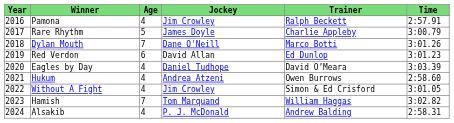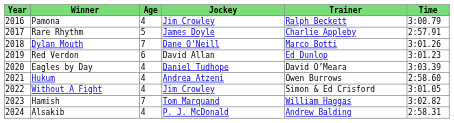 <table class = "sortable" | border="1" style="border-collapse: collapse; font-size:90%">
 <tr bgcolor="#77dd77" align="center">
 <th style="width:36px"><strong>Year</strong></th>
 <th style="width:160px"><strong>Winner</strong></th>
 <th style="width:30px"><strong>Age</strong></th>
 <th style="width:180px"><strong>Jockey</strong></th>
 <th style="width:180px"><strong>Trainer</strong></th>
 <th style="width:60px"><strong>Time</strong></th>
 </tr>
 <tr>
 <td>2016</td>
 <td>Pamona</td>
 <td>4</td>
 <td><a href='#'>Jim Crowley</a></td>
 <td><a href='#'>Ralph Beckett</a></td>
-<td>2:57.91</td>
+<td>3:00.79</td>
 </tr>
 <tr>
 <td>2017</td>
 <td>Rare Rhythm</td>
 <td>5</td>
 <td><a href='#'>James Doyle</a></td>
 <td><a href='#'>Charlie Appleby</a></td>
-<td>3:00.79</td>
+<td>2:57.91</td>
 </tr>
 <tr>
 <td>2018</td>
 <td><a href='#'>Dylan Mouth</a></td>
 <td>7</td>
 <td><a href='#'>Dane O'Neill</a></td>
 <td><a href='#'>Marco Botti</a></td>
 <td>3:01.26</td>
 </tr>
 <tr>
 <td>2019</td>
 <td>Red Verdon</td>
 <td>6</td>
 <td>David Allan</td>
 <td><a href='#'>Ed Dunlop</a></td>
 <td>3:01.23</td>
 </tr>
 <tr>
 <td>2020</td>
 <td>Eagles by Day</td>
 <td>4</td>
 <td><a href='#'>Daniel Tudhope</a></td>
 <td>David O’Meara</td>
 <td>3:03.39</td>
 </tr>
 <tr>
 <td>2021</td>
 <td><a href='#'>Hukum</a></td>
 <td>4</td>
 <td><a href='#'>Andrea Atzeni</a></td>
 <td>Owen Burrows</td>
 <td>2:58.60</td>
 </tr>
 <tr>
 <td>2022</td>
 <td><a href='#'>Without A Fight</a></td>
 <td>4</td>
 <td><a href='#'>Jim Crowley</a></td>
 <td>Simon & Ed Crisford</td>
 <td>3:01.05</td>
 </tr>
 <tr>
 <td>2023</td>
 <td>Hamish</td>
 <td>7</td>
 <td><a href='#'>Tom Marquand</a></td>
 <td><a href='#'>William Haggas</a></td>
 <td>3:02.82</td>
 </tr>
 <tr>
 <td>2024</td>
 <td>Alsakib</td>
 <td>4</td>
 <td><a href='#'>P. J. McDonald</a></td>
 <td><a href='#'>Andrew Balding</a></td>
 <td>2:58.31</td>
 </tr>
 </table>
